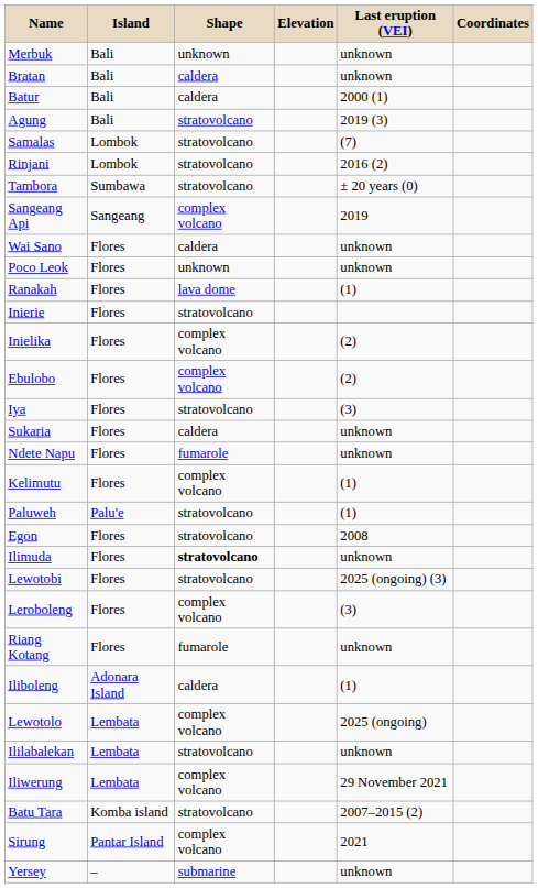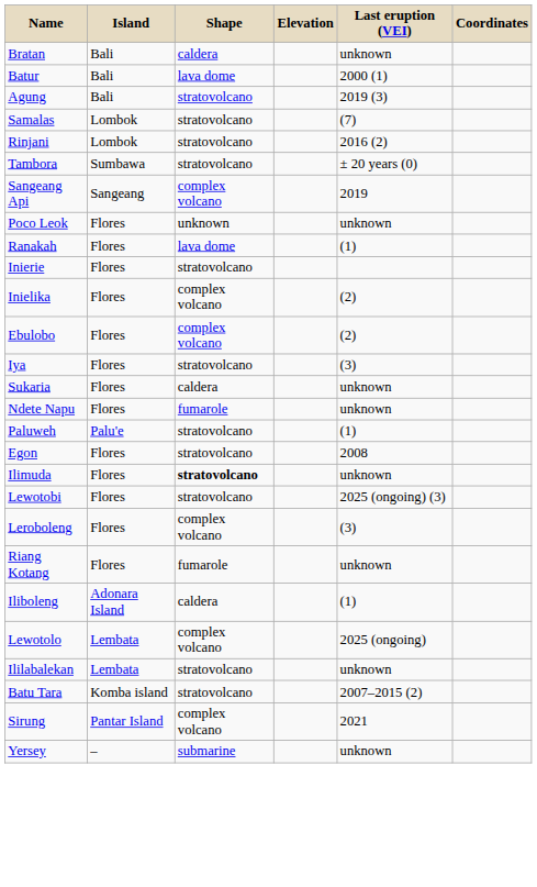 <table class="wikitable sortable">
 <tr>
 <th rowspan=1 style="background-color:#e7dcc3;">Name</th>
 <th rowspan=1 style="background-color:#e7dcc3;">Island</th>
 <th rowspan=1 style="background-color:#e7dcc3;">Shape</th>
 <th rowspan=1 style="background-color:#e7dcc3;">Elevation</th>
 <th rowspan=1 style="background-color:#e7dcc3;">Last eruption (<a href='#'>VEI</a>)</th>
 <th rowspan=1 style="background-color:#e7dcc3;">Coordinates</th>
-</tr>
-<tr>
-<td><a href='#'>Merbuk</a></td>
-<td>Bali</td>
-<td>unknown</td>
-<td align="right"></td>
-<td>unknown</td>
-<td></td>
 </tr>
 <tr>
 <td><a href='#'>Bratan</a></td>
 <td>Bali</td>
 <td><a href='#'>caldera</a></td>
 <td align="right"></td>
 <td>unknown</td>
 <td></td>
 </tr>
 <tr>
 <td><a href='#'>Batur</a></td>
 <td>Bali</td>
-<td>caldera</td>
+<td><a href='#'>lava dome</a></td>
 <td align="right"></td>
 <td>2000 (1)</td>
 <td></td>
 </tr>
 <tr>
 <td><a href='#'>Agung</a></td>
 <td>Bali</td>
 <td><a href='#'>stratovolcano</a></td>
 <td align="right"></td>
 <td>2019 (3)</td>
 <td></td>
 </tr>
 <tr>
 <td><a href='#'>Samalas</a></td>
 <td>Lombok</td>
 <td>stratovolcano</td>
 <td align="right"></td>
 <td> (7)</td>
 <td></td>
 </tr>
 <tr>
 <td><a href='#'>Rinjani</a></td>
 <td>Lombok</td>
 <td>stratovolcano</td>
 <td align="right"></td>
 <td>2016 (2)</td>
 <td></td>
 </tr>
 <tr>
 <td><a href='#'>Tambora</a></td>
 <td>Sumbawa</td>
 <td>stratovolcano</td>
 <td align="right"></td>
 <td> ± 20 years (0)</td>
 <td></td>
 </tr>
 <tr>
 <td><a href='#'>Sangeang Api</a></td>
 <td>Sangeang</td>
 <td><a href='#'>complex volcano</a></td>
 <td align="right"></td>
 <td>2019</td>
-<td></td>
-</tr>
-<tr>
-<td><a href='#'>Wai Sano</a></td>
-<td>Flores</td>
-<td>caldera</td>
-<td align="right"></td>
-<td>unknown</td>
 <td></td>
 </tr>
 <tr>
 <td><a href='#'>Poco Leok</a></td>
 <td>Flores</td>
 <td>unknown</td>
 <td align="right"></td>
 <td>unknown</td>
 <td></td>
 </tr>
 <tr>
 <td><a href='#'>Ranakah</a></td>
 <td>Flores</td>
 <td><a href='#'>lava dome</a></td>
 <td align="right"></td>
 <td> (1)</td>
 <td></td>
 </tr>
 <tr>
 <td><a href='#'>Inierie</a></td>
 <td>Flores</td>
 <td>stratovolcano</td>
 <td align="right"></td>
 <td></td>
 <td></td>
 </tr>
 <tr>
 <td><a href='#'>Inielika</a></td>
 <td>Flores</td>
 <td>complex volcano</td>
 <td align="right"></td>
 <td> (2)</td>
 <td></td>
 </tr>
 <tr>
 <td><a href='#'>Ebulobo</a></td>
 <td>Flores</td>
 <td><a href='#'>complex volcano</a></td>
 <td align="right"></td>
 <td> (2)</td>
 <td></td>
 </tr>
 <tr>
 <td><a href='#'>Iya</a></td>
 <td>Flores</td>
 <td>stratovolcano</td>
 <td align="right"></td>
 <td> (3)</td>
 <td></td>
 </tr>
 <tr>
 <td><a href='#'>Sukaria</a></td>
 <td>Flores</td>
 <td>caldera</td>
 <td align="right"></td>
 <td>unknown</td>
 <td></td>
 </tr>
 <tr>
 <td><a href='#'>Ndete Napu</a></td>
 <td>Flores</td>
 <td><a href='#'>fumarole</a></td>
 <td align="right"></td>
 <td>unknown</td>
-<td></td>
-</tr>
-<tr>
-<td><a href='#'>Kelimutu</a></td>
-<td>Flores</td>
-<td>complex volcano</td>
-<td align="right"></td>
-<td> (1)</td>
 <td></td>
 </tr>
 <tr>
 <td><a href='#'>Paluweh</a></td>
 <td><a href='#'>Palu'e</a></td>
 <td>stratovolcano</td>
 <td align="right"></td>
 <td> (1)</td>
 <td></td>
 </tr>
 <tr>
 <td><a href='#'>Egon</a></td>
 <td>Flores</td>
 <td>stratovolcano</td>
 <td align="right"></td>
 <td>2008</td>
 <td></td>
 </tr>
 <tr>
 <td><a href='#'>Ilimuda</a></td>
 <td>Flores</td>
 <td><strong>stratovolcano</strong></td>
 <td align="right"></td>
 <td>unknown</td>
 <td></td>
 </tr>
 <tr>
 <td><a href='#'>Lewotobi</a></td>
 <td>Flores</td>
 <td>stratovolcano</td>
 <td align="right"></td>
 <td>2025 (ongoing) (3)</td>
 <td></td>
 </tr>
 <tr>
 <td><a href='#'>Leroboleng</a></td>
 <td>Flores</td>
 <td>complex volcano</td>
 <td align="right"></td>
 <td> (3)</td>
 <td></td>
 </tr>
 <tr>
 <td><a href='#'>Riang Kotang</a></td>
 <td>Flores</td>
 <td>fumarole</td>
 <td align="right"></td>
 <td>unknown</td>
 <td></td>
 </tr>
 <tr>
 <td><a href='#'>Iliboleng</a></td>
 <td><a href='#'>Adonara Island</a></td>
 <td>caldera</td>
 <td align="right"></td>
 <td> (1)</td>
 <td></td>
 </tr>
 <tr>
 <td><a href='#'>Lewotolo</a></td>
 <td><a href='#'>Lembata</a></td>
 <td>complex volcano</td>
 <td align="right"></td>
 <td>2025 (ongoing)</td>
 <td></td>
 </tr>
 <tr>
 <td><a href='#'>Ililabalekan</a></td>
 <td><a href='#'>Lembata</a></td>
 <td>stratovolcano</td>
 <td align="right"></td>
 <td>unknown</td>
 <td></td>
 </tr>
 <tr>
-<td><a href='#'>Iliwerung</a></td>
-<td><a href='#'>Lembata</a></td>
-<td>complex volcano</td>
-<td align="right"></td>
-<td>29 November 2021</td>
-<td></td>
-</tr>
-<tr>
 <td><a href='#'>Batu Tara</a></td>
 <td>Komba island</td>
 <td>stratovolcano</td>
 <td align="right"></td>
 <td>2007–2015 (2)</td>
 <td></td>
 </tr>
 <tr>
 <td><a href='#'>Sirung</a></td>
 <td><a href='#'>Pantar Island</a></td>
 <td>complex volcano</td>
 <td align="right"></td>
 <td>2021</td>
 <td></td>
 </tr>
 <tr>
 <td><a href='#'>Yersey</a></td>
 <td>–</td>
 <td><a href='#'>submarine</a></td>
 <td align="right"></td>
 <td>unknown</td>
 <td></td>
 </tr>
 </table>
